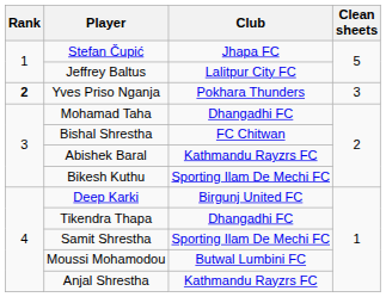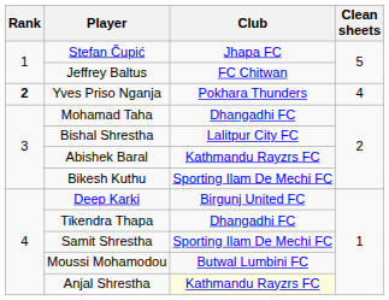 <table class="wikitable" style="text-align:center">
 <tr>
 <th>Rank</th>
 <th>Player</th>
 <th>Club</th>
 <th>Clean<br>sheets</th>
 </tr>
 <tr>
 <td rowspan="2">1</td>
 <td> <a href='#'>Stefan Čupić</a></td>
 <td><a href='#'>Jhapa FC</a></td>
 <td rowspan="2">5</td>
 </tr>
 <tr>
 <td> Jeffrey Baltus</td>
-<td><a href='#'>Lalitpur City FC</a></td>
+<td><a href='#'>FC Chitwan</a></td>
 </tr>
 <tr>
 <td rowspan="1"><strong>2</strong></td>
 <td> Yves Priso Nganja</td>
 <td><a href='#'>Pokhara Thunders</a></td>
-<td rowspan="1">3</td>
+<td rowspan="1">4</td>
 </tr>
 <tr>
 <td rowspan="4">3</td>
 <td> Mohamad Taha</td>
 <td><a href='#'>Dhangadhi FC</a></td>
 <td rowspan="4">2</td>
 </tr>
 <tr>
 <td> Bishal Shrestha</td>
-<td><a href='#'>FC Chitwan</a></td>
+<td><a href='#'>Lalitpur City FC</a></td>
 </tr>
 <tr>
 <td> Abishek Baral</td>
 <td><a href='#'>Kathmandu Rayzrs FC</a></td>
 </tr>
 <tr>
 <td> Bikesh Kuthu</td>
 <td><a href='#'>Sporting Ilam De Mechi FC</a></td>
 </tr>
 <tr>
 <td rowspan="5">4</td>
 <td> <a href='#'>Deep Karki</a></td>
 <td><a href='#'>Birgunj United FC</a></td>
 <td rowspan="5">1</td>
 </tr>
 <tr>
 <td> Tikendra Thapa</td>
 <td><a href='#'>Dhangadhi FC</a></td>
 </tr>
 <tr>
 <td> Samit Shrestha</td>
 <td><a href='#'>Sporting Ilam De Mechi FC</a></td>
 </tr>
 <tr>
 <td> Moussi Mohamodou</td>
 <td><a href='#'>Butwal Lumbini FC</a></td>
 </tr>
 <tr>
 <td> Anjal Shrestha</td>
-<td><a href='#'>Kathmandu Rayzrs FC</a></td>
+<td style="background: lightyellow;"><a href='#'>Kathmandu Rayzrs FC</a></td>
 </tr>
 </table>
